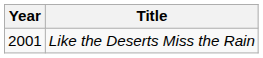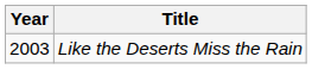 <table class="wikitable">
 <tr>
 <th>Year</th>
 <th>Title</th>
 </tr>
 <tr>
-<td>2001</td>
+<td>2003</td>
 <td><em>Like the Deserts Miss the Rain</em></td>
 </tr>
 </table>
